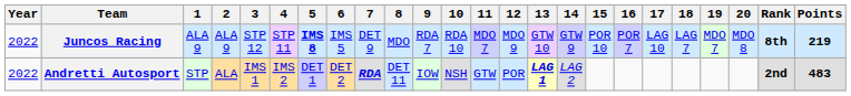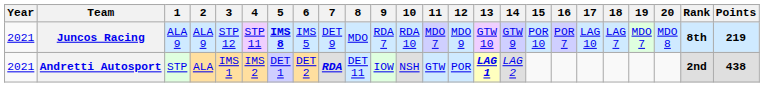 <table class="wikitable" style="text-align:center; font-size:85%">
 <tr>
 <th>Year</th>
 <th>Team</th>
 <th>1</th>
 <th>2</th>
 <th>3</th>
 <th>4</th>
 <th>5</th>
 <th>6</th>
 <th>7</th>
 <th>8</th>
 <th>9</th>
 <th>10</th>
 <th>11</th>
 <th>12</th>
 <th>13</th>
 <th>14</th>
 <th>15</th>
 <th>16</th>
 <th>17</th>
 <th>18</th>
 <th>19</th>
 <th>20</th>
 <th>Rank</th>
 <th>Points</th>
 </tr>
 <tr>
-<td><a href='#'>2022</a></td>
+<td><a href='#'>2021</a></td>
 <th nowrap><a href='#'>Juncos Racing</a></th>
 <td style="background:#CFEAFF;"><a href='#'>ALA<br>9</a><br></td>
 <td style="background:#CFEAFF;"><a href='#'>ALA<br>9</a><br></td>
 <td style="background:#CFEAFF;"><a href='#'>STP<br>12</a><br></td>
 <td style="background:#EFCFFF;"><a href='#'>STP<br>11</a><br></td>
 <td style="background:#CFEAFF;"><strong><a href='#'>IMS<br>8</a><br></strong></td>
 <td style="background:#CFEAFF;"><a href='#'>IMS<br>5</a><br></td>
 <td style="background:#CFEAFF;"><a href='#'>DET<br>9</a><br></td>
 <td style="background:#CFEAFF;"><a href='#'>MDO</a><br></td>
 <td style="background:#CFEAFF;"><a href='#'>RDA<br>7</a><br></td>
 <td style="background:#CFEAFF;"><a href='#'>RDA<br>10</a><br></td>
 <td style="background:#CFCFFF;"><a href='#'>MDO<br>7</a><br></td>
 <td style="background:#CFEAFF;"><a href='#'>MDO<br>9</a><br></td>
 <td style="background:#EFCFFF;"><a href='#'>GTW<br>10</a><br></td>
 <td style="background:#CFCFFF;"><a href='#'>GTW<br>9</a><br></td>
 <td style="background:#CFEAFF;"><a href='#'>POR<br>10</a><br></td>
 <td style="background:#CFCFFF;"><a href='#'>POR<br>7</a><br></td>
 <td style="background:#CFEAFF;"><a href='#'>LAG<br>10</a><br></td>
 <td style="background:#CFEAFF;"><a href='#'>LAG<br>7</a><br></td>
 <td style="background:#DFFFDF;"><a href='#'>MDO<br>7</a><br></td>
 <td style="background:#CFEAFF;"><a href='#'>MDO<br>8</a><br></td>
 <th style="background:#CFEAFF;">8th</th>
 <th style="background:#CFEAFF;">219</th>
 </tr>
 <tr>
-<td><a href='#'>2022</a></td>
+<td><a href='#'>2021</a></td>
 <th nowrap><a href='#'>Andretti Autosport</a></th>
 <td style="background:#DFFFDF;"><a href='#'>STP</a><br></td>
 <td style="background:#FFDF9F;"><a href='#'>ALA</a><br></td>
 <td style="background:#FFDF9F;"><a href='#'>IMS<br>1</a><br></td>
 <td style="background:#FFDF9F;"><a href='#'>IMS<br>2</a><br></td>
 <td style="background:#CFCFFF;"><a href='#'>DET<br>1</a><br></td>
 <td style="background:#FFDF9F;"><a href='#'>DET<br>2</a><br></td>
 <td style="background:#DFDFDF;"><strong><em><a href='#'>RDA</a></em></strong><br></td>
 <td style="background:#CFEAFF;"><a href='#'>DET<br>11</a><br></td>
 <td style="background:#DFFFDF;"><a href='#'>IOW</a><br></td>
 <td style="background:#DFDFDF;"><a href='#'>NSH</a><br></td>
 <td style="background:#CFEAFF;"><a href='#'>GTW</a><br></td>
 <td style="background:#CFEAFF;"><a href='#'>POR</a><br></td>
 <td style="background:#FFFFBF;"><strong><em><a href='#'>LAG<br>1</a></em></strong><br></td>
 <td style="background:#DFDFDF;"><em><a href='#'>LAG<br>2</a></em><br></td>
 <td></td>
 <td></td>
 <td></td>
 <td></td>
 <td></td>
 <td></td>
 <th style="background:#DFDFDF;">2nd</th>
-<th style="background:#DFDFDF;">483</th>
+<th style="background:#DFDFDF;">438</th>
 </tr>
 </table>
